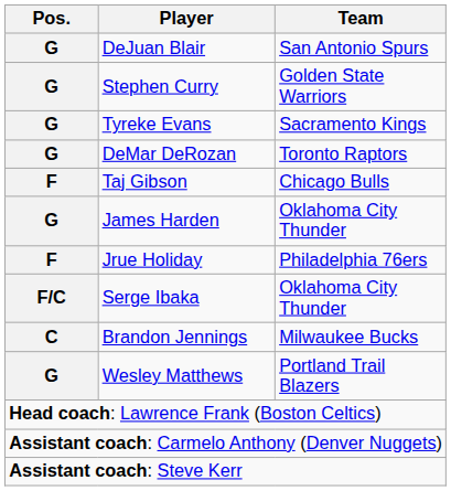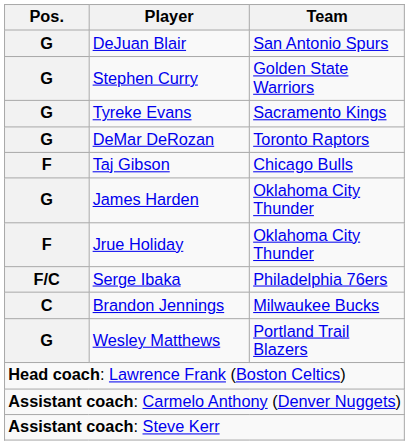 <table class="wikitable">
 <tr>
 <th>Pos.</th>
 <th style="width:150px;">Player</th>
 <th width=145>Team</th>
 </tr>
 <tr>
 <th>G</th>
 <td><a href='#'>DeJuan Blair</a></td>
 <td><a href='#'>San Antonio Spurs</a></td>
 </tr>
 <tr>
 <th>G</th>
 <td><a href='#'>Stephen Curry</a></td>
 <td><a href='#'>Golden State Warriors</a></td>
 </tr>
 <tr>
 <th>G</th>
 <td><a href='#'>Tyreke Evans</a></td>
 <td><a href='#'>Sacramento Kings</a></td>
 </tr>
 <tr>
 <th>G</th>
 <td><a href='#'>DeMar DeRozan</a></td>
 <td><a href='#'>Toronto Raptors</a></td>
 </tr>
 <tr>
 <th>F</th>
 <td><a href='#'>Taj Gibson</a></td>
 <td><a href='#'>Chicago Bulls</a></td>
 </tr>
 <tr>
 <th>G</th>
 <td><a href='#'>James Harden</a></td>
 <td><a href='#'>Oklahoma City Thunder</a></td>
 </tr>
 <tr>
 <th>F</th>
 <td><a href='#'>Jrue Holiday</a></td>
-<td><a href='#'>Philadelphia 76ers</a></td>
+<td><a href='#'>Oklahoma City Thunder</a></td>
 </tr>
 <tr>
 <th>F/C</th>
 <td><a href='#'>Serge Ibaka</a></td>
-<td><a href='#'>Oklahoma City Thunder</a></td>
+<td><a href='#'>Philadelphia 76ers</a></td>
 </tr>
 <tr>
 <th>C</th>
 <td><a href='#'>Brandon Jennings</a></td>
 <td><a href='#'>Milwaukee Bucks</a></td>
 </tr>
 <tr>
 <th>G</th>
 <td><a href='#'>Wesley Matthews</a></td>
 <td><a href='#'>Portland Trail Blazers</a></td>
 </tr>
 <tr>
 <td colspan="5"><strong>Head coach</strong>: <a href='#'>Lawrence Frank</a> (<a href='#'>Boston Celtics</a>)</td>
 </tr>
 <tr>
 <td colspan="5"><strong>Assistant coach</strong>: <a href='#'>Carmelo Anthony</a> (<a href='#'>Denver Nuggets</a>)</td>
 </tr>
 <tr>
 <td colspan="5"><strong>Assistant coach</strong>: <a href='#'>Steve Kerr</a></td>
 </tr>
 </table>
